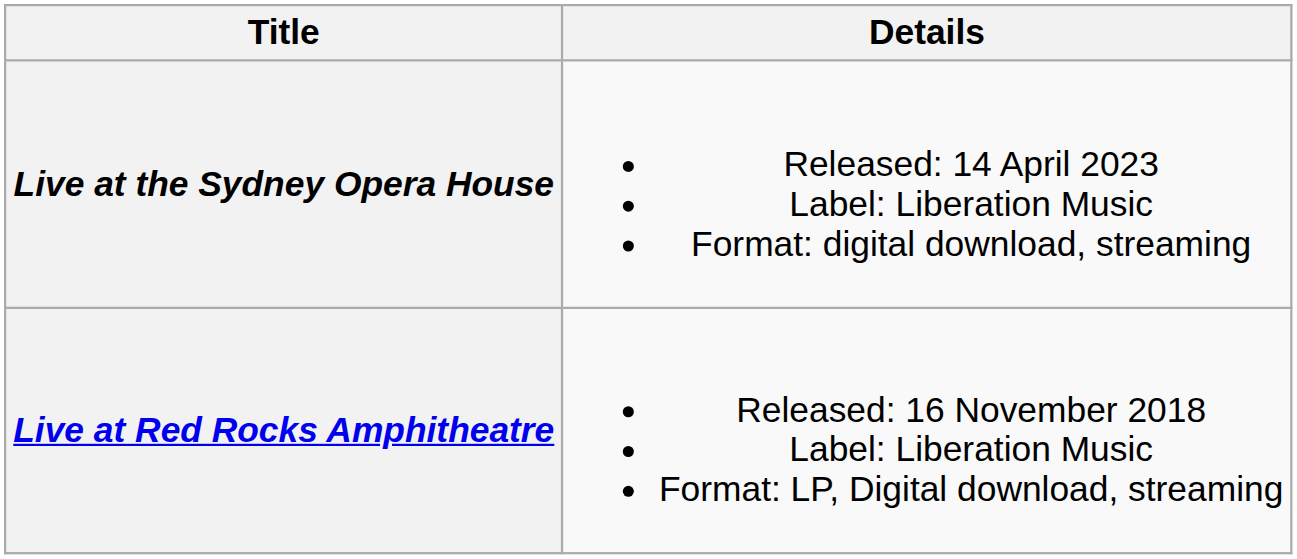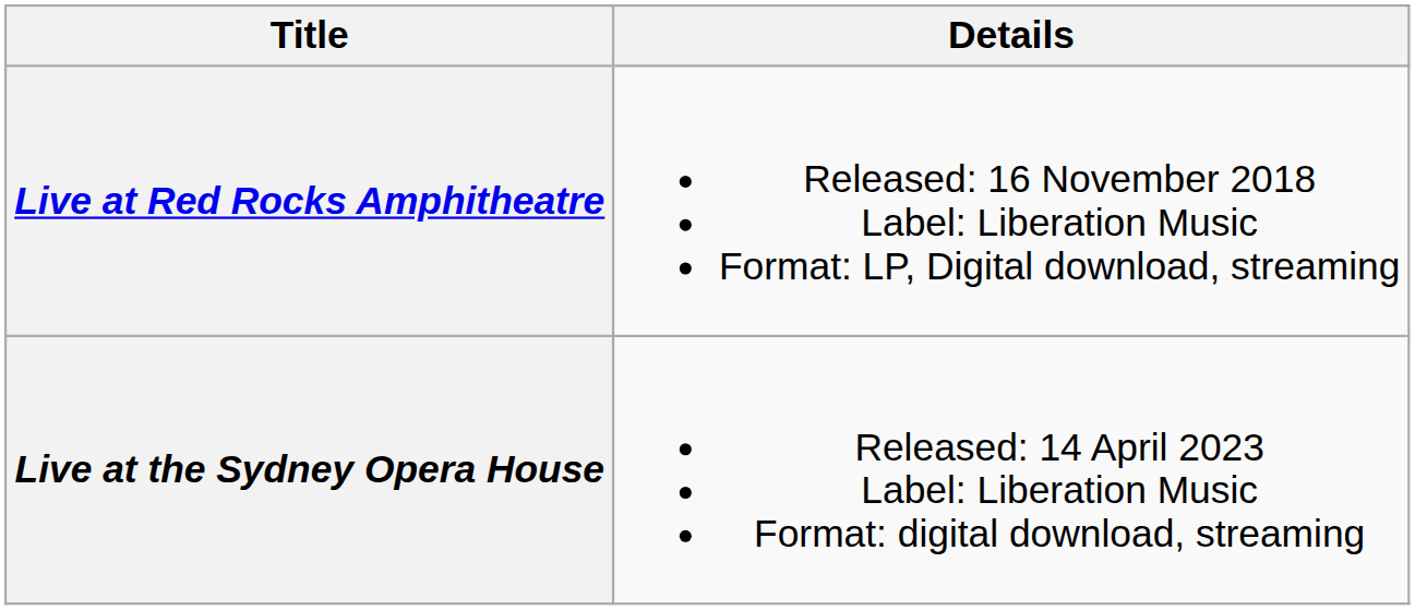 <table class="wikitable plainrowheaders" style="text-align:center;">
 <tr>
 <th scope="col">Title</th>
 <th scope="col">Details</th>
 </tr>
 <tr>
+<th scope="row"><em><a href='#'>Live at Red Rocks Amphitheatre</a></em></th>
+<td><br><ul><li>Released: 16 November 2018</li><li>Label: Liberation Music</li><li>Format: LP, Digital download, streaming</li></ul></td>
+</tr>
+<tr>
 <th scope="row"><em>Live at the Sydney Opera House</em></th>
 <td><br><ul><li>Released: 14 April 2023</li><li>Label: Liberation Music</li><li>Format: digital download, streaming</li></ul></td>
 </tr>
-<tr>
-<th scope="row"><em><a href='#'>Live at Red Rocks Amphitheatre</a></em></th>
-<td><br><ul><li>Released: 16 November 2018</li><li>Label: Liberation Music</li><li>Format: LP, Digital download, streaming</li></ul></td>
-</tr>
 </table>
